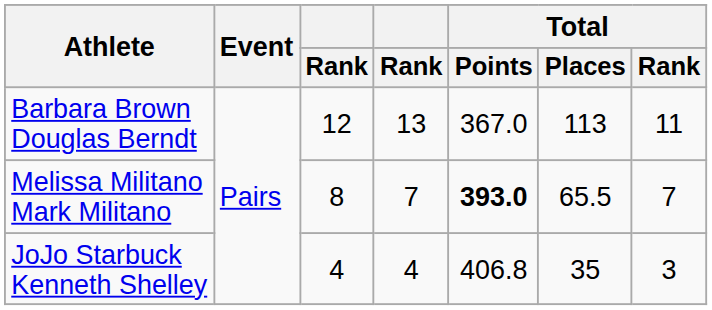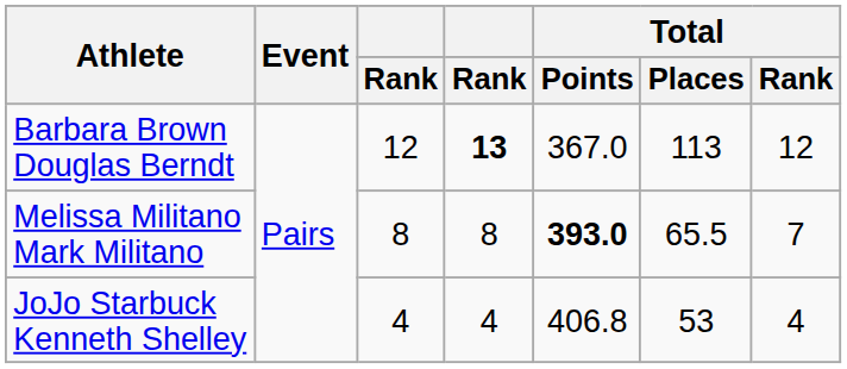 <table class=wikitable style=font-size:90%;text-align:center>
 <tr>
 <th rowspan=2>Athlete</th>
 <th rowspan=2>Event</th>
 <th></th>
 <th></th>
 <th colspan=3>Total</th>
 </tr>
 <tr style=font-size:95%>
 <th>Rank</th>
 <th>Rank</th>
 <th>Points</th>
 <th>Places</th>
 <th>Rank</th>
 </tr>
 <tr>
 <td align=left><a href='#'>Barbara Brown</a><br><a href='#'>Douglas Berndt</a></td>
 <td align=left rowspan=3><a href='#'>Pairs</a></td>
 <td>12</td>
-<td>13</td>
+<td><strong>13</strong></td>
 <td>367.0</td>
 <td>113</td>
-<td>11</td>
+<td>12</td>
 </tr>
 <tr>
 <td align=left><a href='#'>Melissa Militano</a><br><a href='#'>Mark Militano</a></td>
 <td>8</td>
-<td>7</td>
+<td>8</td>
 <td><strong>393.0</strong></td>
 <td>65.5</td>
 <td>7</td>
 </tr>
 <tr>
 <td align=left><a href='#'>JoJo Starbuck</a><br><a href='#'>Kenneth Shelley</a></td>
 <td>4</td>
 <td>4</td>
 <td>406.8</td>
-<td>35</td>
-<td>3</td>
+<td>53</td>
+<td>4</td>
 </tr>
 </table>
